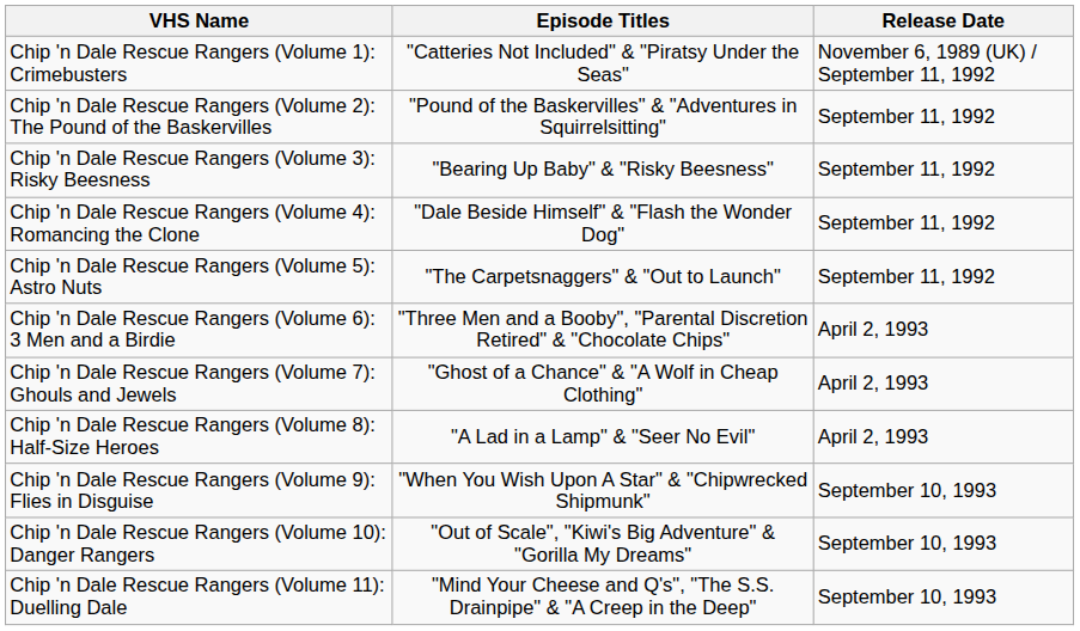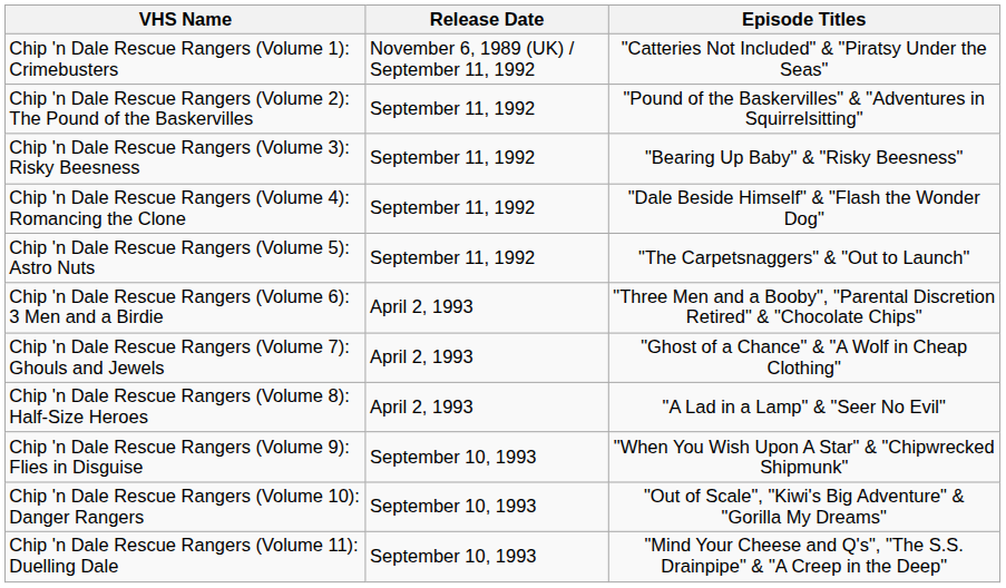 <table class="wikitable">
 <tr>
 <th>VHS Name</th>
+<th>Release Date</th>
 <th>Episode Titles</th>
-<th>Release Date</th>
 </tr>
 <tr>
 <td>Chip 'n Dale Rescue Rangers (Volume 1): Crimebusters</td>
+<td>November 6, 1989 (UK) / September 11, 1992</td>
 <td style="text-align:center;">"Catteries Not Included" & "Piratsy Under the Seas"</td>
-<td>November 6, 1989 (UK) / September 11, 1992</td>
 </tr>
 <tr>
 <td>Chip 'n Dale Rescue Rangers (Volume 2): The Pound of the Baskervilles</td>
+<td>September 11, 1992</td>
 <td style="text-align:center;">"Pound of the Baskervilles" & "Adventures in Squirrelsitting"</td>
-<td>September 11, 1992</td>
 </tr>
 <tr>
 <td>Chip 'n Dale Rescue Rangers (Volume 3): Risky Beesness</td>
+<td>September 11, 1992</td>
 <td style="text-align:center;">"Bearing Up Baby" & "Risky Beesness"</td>
-<td>September 11, 1992</td>
 </tr>
 <tr>
 <td>Chip 'n Dale Rescue Rangers (Volume 4): Romancing the Clone</td>
+<td>September 11, 1992</td>
 <td style="text-align:center;">"Dale Beside Himself" & "Flash the Wonder Dog"</td>
-<td>September 11, 1992</td>
 </tr>
 <tr>
 <td>Chip 'n Dale Rescue Rangers (Volume 5): Astro Nuts</td>
+<td>September 11, 1992</td>
 <td style="text-align:center;">"The Carpetsnaggers" & "Out to Launch"</td>
-<td>September 11, 1992</td>
 </tr>
 <tr>
 <td>Chip 'n Dale Rescue Rangers (Volume 6): 3 Men and a Birdie</td>
+<td>April 2, 1993</td>
 <td style="text-align:center;">"Three Men and a Booby", "Parental Discretion Retired" & "Chocolate Chips"</td>
-<td>April 2, 1993</td>
 </tr>
 <tr>
 <td>Chip 'n Dale Rescue Rangers (Volume 7): Ghouls and Jewels</td>
+<td>April 2, 1993</td>
 <td style="text-align:center;">"Ghost of a Chance" & "A Wolf in Cheap Clothing"</td>
-<td>April 2, 1993</td>
 </tr>
 <tr>
 <td>Chip 'n Dale Rescue Rangers (Volume 8): Half-Size Heroes</td>
+<td>April 2, 1993</td>
 <td style="text-align:center;">"A Lad in a Lamp" & "Seer No Evil"</td>
-<td>April 2, 1993</td>
 </tr>
 <tr>
 <td>Chip 'n Dale Rescue Rangers (Volume 9): Flies in Disguise</td>
+<td>September 10, 1993</td>
 <td style="text-align:center;">"When You Wish Upon A Star" & "Chipwrecked Shipmunk"</td>
-<td>September 10, 1993</td>
 </tr>
 <tr>
 <td>Chip 'n Dale Rescue Rangers (Volume 10): Danger Rangers</td>
+<td>September 10, 1993</td>
 <td style="text-align:center;">"Out of Scale", "Kiwi's Big Adventure" & "Gorilla My Dreams"</td>
-<td>September 10, 1993</td>
 </tr>
 <tr>
 <td>Chip 'n Dale Rescue Rangers (Volume 11): Duelling Dale</td>
+<td>September 10, 1993</td>
 <td style="text-align:center;">"Mind Your Cheese and Q's", "The S.S. Drainpipe" & "A Creep in the Deep"</td>
-<td>September 10, 1993</td>
 </tr>
 </table>
